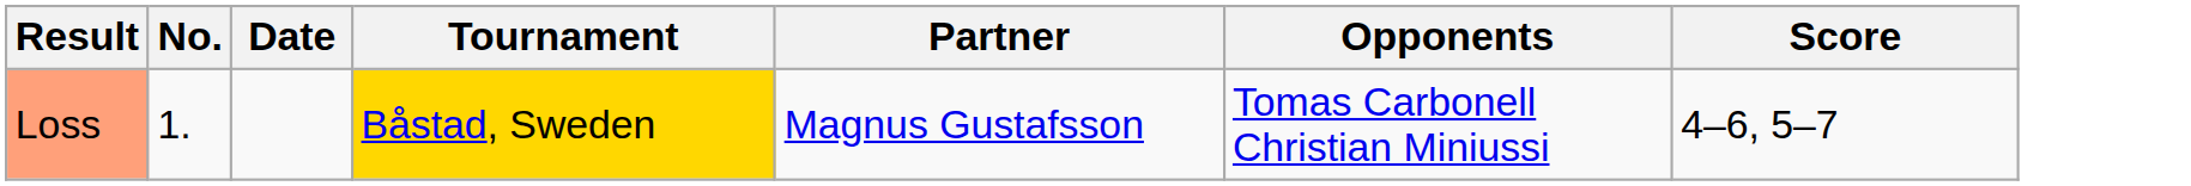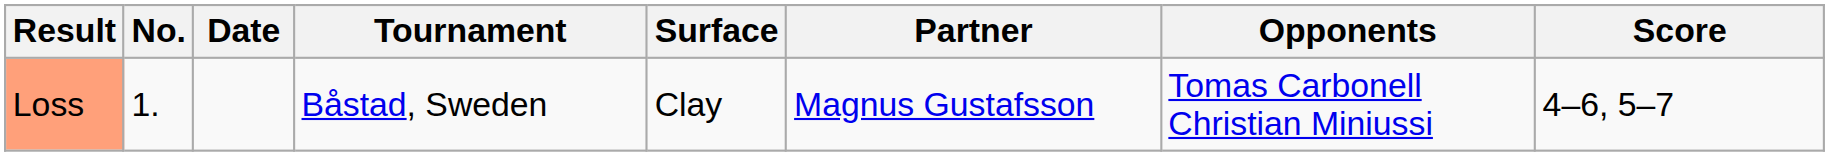 <table class="wikitable">
 <tr>
 <th style="width:40px">Result</th>
 <th style="width:25px">No.</th>
 <th style="width:40px">Date</th>
 <th style="width:160px">Tournament</th>
+<th style="width:50px">Surface</th>
 <th style="width:170px">Partner</th>
 <th style="width:170px">Opponents</th>
 <th style="width:130px" class="unsortable">Score</th>
 </tr>
 <tr>
 <td style="background:#ffa07a;">Loss</td>
 <td>1.</td>
 <td><a href='#'></a></td>
-<td style="background: gold;"><a href='#'>Båstad</a>, Sweden</td>
+<td><a href='#'>Båstad</a>, Sweden</td>
+<td>Clay</td>
 <td> <a href='#'>Magnus Gustafsson</a></td>
 <td> <a href='#'>Tomas Carbonell</a><br> <a href='#'>Christian Miniussi</a></td>
 <td>4–6, 5–7</td>
 </tr>
 </table>
